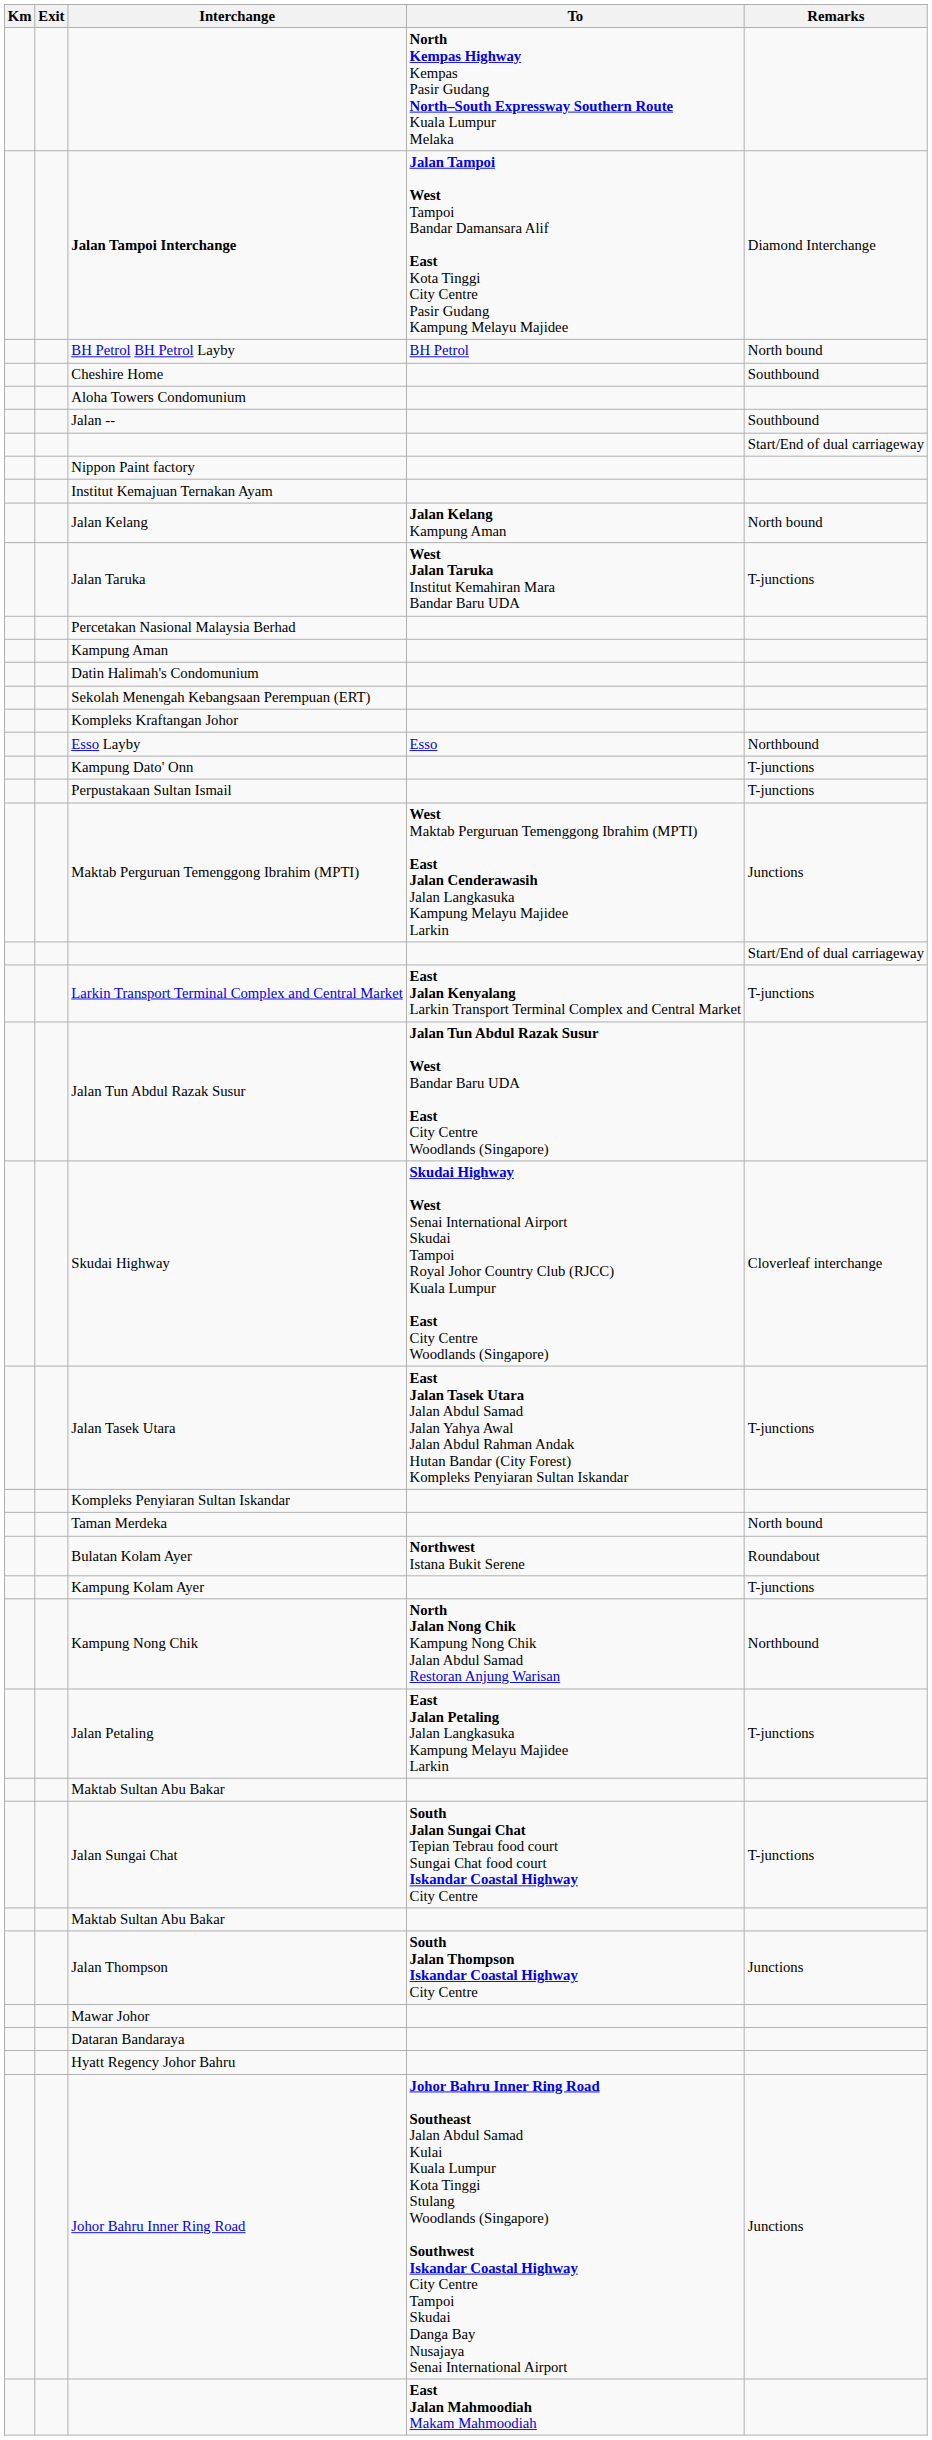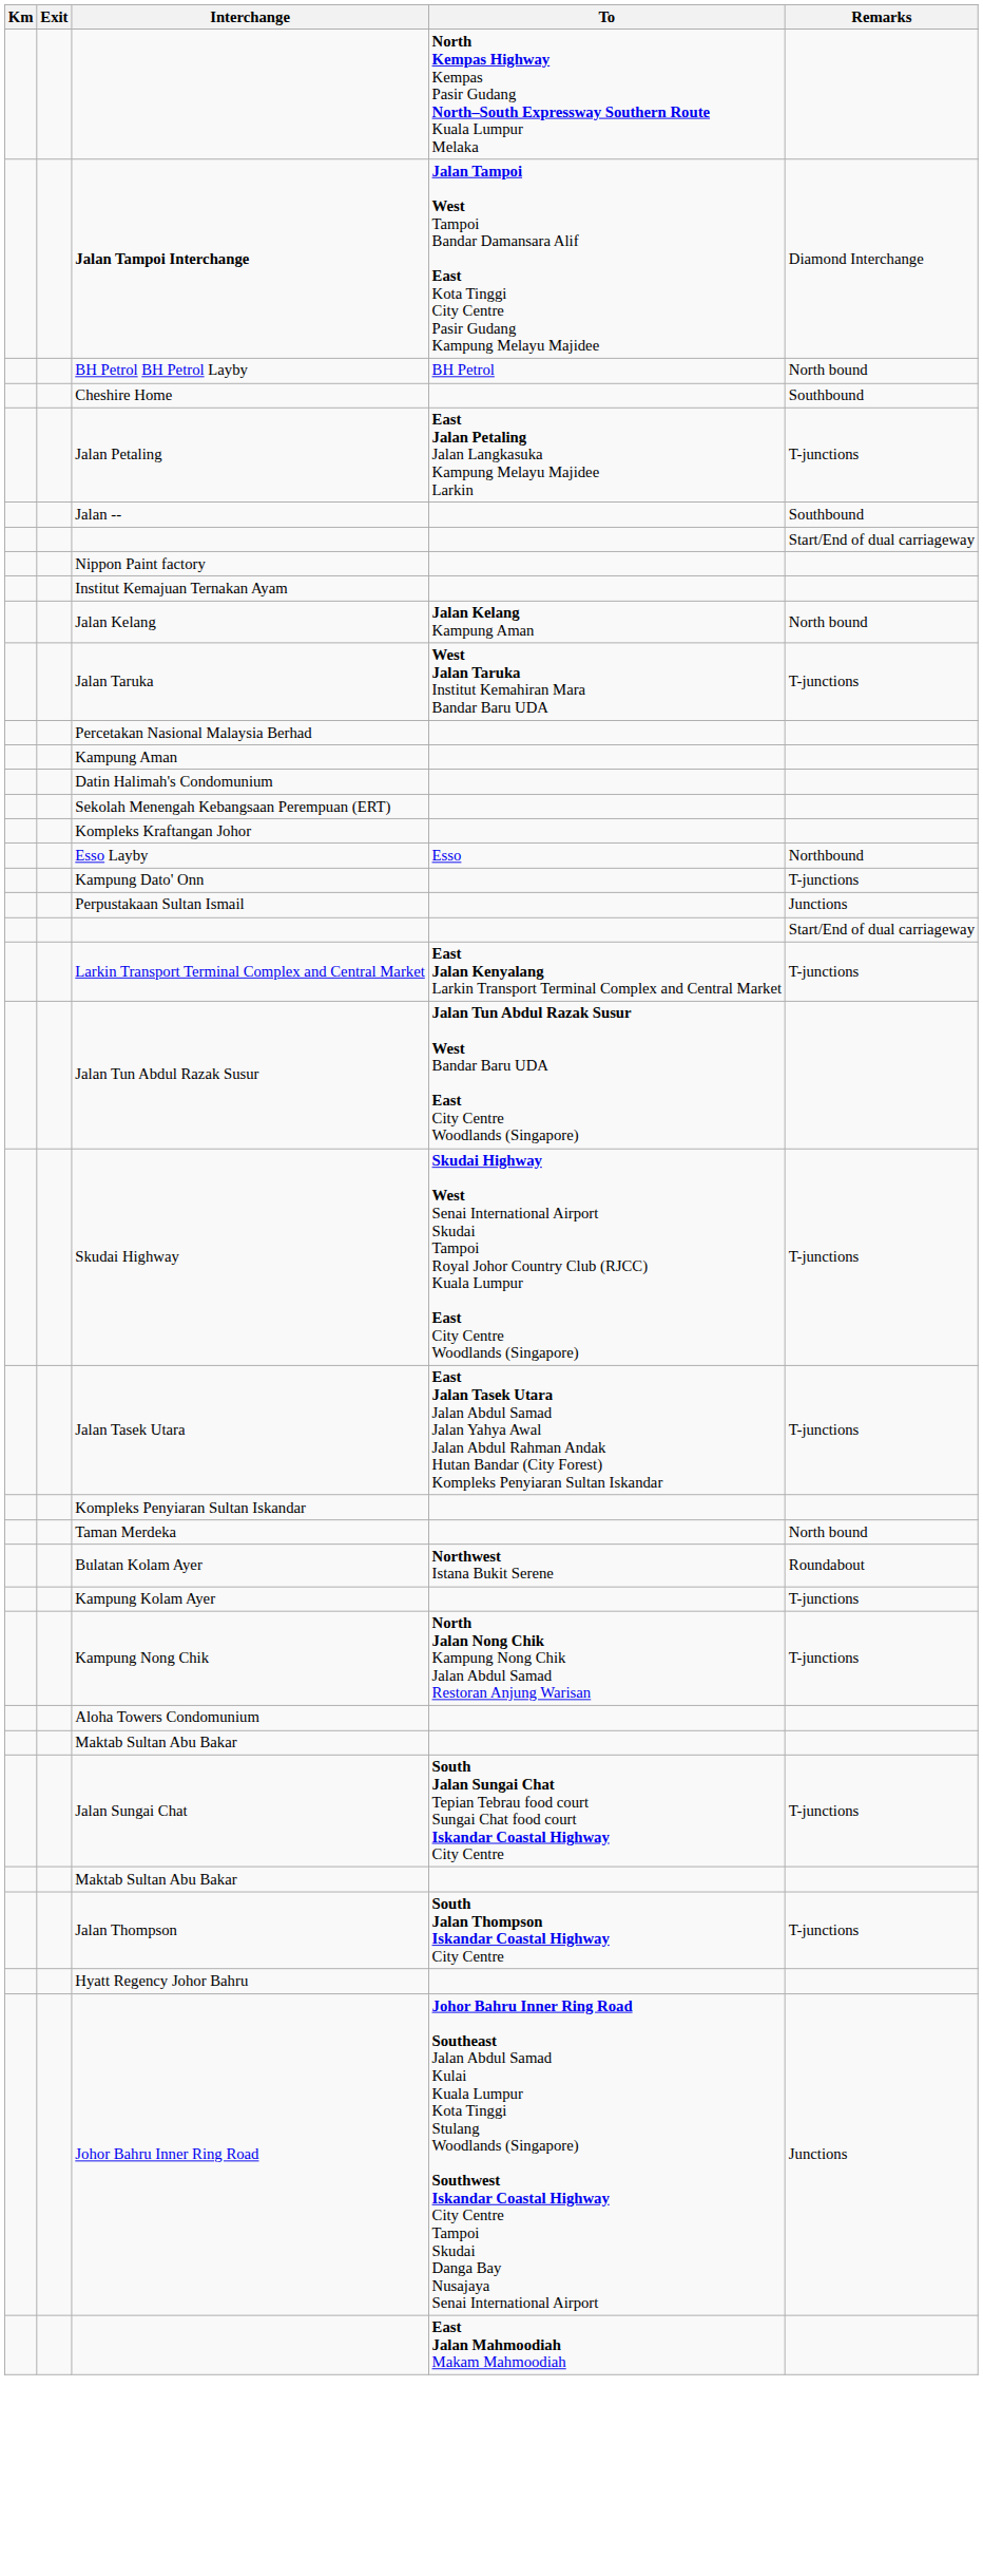 <table class="wikitable">
 <tr>
 <th>Km</th>
 <th>Exit</th>
 <th>Interchange</th>
 <th>To</th>
 <th>Remarks</th>
 </tr>
 <tr>
 <td></td>
 <td></td>
 <td></td>
 <td><strong>North</strong><br> <strong><a href='#'>Kempas Highway</a></strong><br> Kempas<br> Pasir Gudang<br>  <strong><a href='#'>North–South Expressway Southern Route</a></strong><br>Kuala Lumpur<br>Melaka</td>
 <td></td>
 </tr>
 <tr>
 <td></td>
 <td></td>
 <td><strong>Jalan Tampoi Interchange</strong></td>
 <td> <strong><a href='#'>Jalan Tampoi</a></strong><br><br><strong>West</strong><br> Tampoi<br> Bandar Damansara Alif<br><br><strong>East</strong><br>   Kota Tinggi<br>  City Centre<br> Pasir Gudang<br> Kampung Melayu Majidee</td>
 <td>Diamond Interchange</td>
 </tr>
 <tr>
 <td></td>
 <td></td>
 <td><a href='#'>BH Petrol</a> <a href='#'>BH Petrol</a> Layby</td>
 <td><a href='#'>BH Petrol</a></td>
 <td>North bound</td>
 </tr>
 <tr>
 <td></td>
 <td></td>
 <td>Cheshire Home</td>
 <td></td>
 <td>Southbound</td>
 </tr>
 <tr>
 <td></td>
 <td></td>
-<td>Aloha Towers Condomunium</td>
-<td></td>
-<td></td>
+<td>Jalan Petaling</td>
+<td><strong>East</strong><br><strong>Jalan Petaling</strong><br>Jalan Langkasuka<br>Kampung Melayu Majidee<br>Larkin</td>
+<td>T-junctions</td>
 </tr>
 <tr>
 <td></td>
 <td></td>
 <td>Jalan --</td>
 <td></td>
 <td>Southbound</td>
 </tr>
 <tr>
 <td></td>
 <td></td>
 <td></td>
 <td></td>
 <td>Start/End of dual carriageway</td>
 </tr>
 <tr>
 <td></td>
 <td></td>
 <td>Nippon Paint factory</td>
 <td></td>
 <td></td>
 </tr>
 <tr>
 <td></td>
 <td></td>
 <td>Institut Kemajuan Ternakan Ayam</td>
 <td></td>
 <td></td>
 </tr>
 <tr>
 <td></td>
 <td></td>
 <td>Jalan Kelang</td>
 <td><strong>Jalan Kelang</strong><br>Kampung Aman</td>
 <td>North bound</td>
 </tr>
 <tr>
 <td></td>
 <td></td>
 <td>Jalan Taruka</td>
 <td><strong>West</strong><br><strong>Jalan Taruka</strong><br>Institut Kemahiran Mara<br>Bandar Baru UDA</td>
 <td>T-junctions</td>
 </tr>
 <tr>
 <td></td>
 <td></td>
 <td>Percetakan Nasional Malaysia Berhad</td>
 <td></td>
 <td></td>
 </tr>
 <tr>
 <td></td>
 <td></td>
 <td>Kampung Aman</td>
 <td></td>
 </tr>
 <tr>
 <td></td>
 <td></td>
 <td>Datin Halimah's Condomunium</td>
 <td></td>
 <td></td>
 </tr>
 <tr>
 <td></td>
 <td></td>
 <td>Sekolah Menengah Kebangsaan Perempuan (ERT)</td>
 <td></td>
 <td></td>
 </tr>
 <tr>
 <td></td>
 <td></td>
 <td>Kompleks Kraftangan Johor</td>
 <td></td>
 <td></td>
 </tr>
 <tr>
 <td></td>
 <td></td>
 <td><a href='#'>Esso</a> Layby</td>
 <td><a href='#'>Esso</a></td>
 <td>Northbound</td>
 </tr>
 <tr>
 <td></td>
 <td></td>
 <td>Kampung Dato' Onn</td>
 <td></td>
 <td>T-junctions</td>
 </tr>
 <tr>
 <td></td>
 <td></td>
 <td>Perpustakaan Sultan Ismail</td>
 <td></td>
-<td>T-junctions</td>
-</tr>
-<tr>
-<td></td>
-<td></td>
-<td>Maktab Perguruan Temenggong Ibrahim (MPTI)</td>
-<td><strong>West</strong><br>Maktab Perguruan Temenggong Ibrahim (MPTI)<br><br><strong>East</strong><br><strong>Jalan Cenderawasih</strong><br>Jalan Langkasuka<br>Kampung Melayu Majidee<br>Larkin</td>
 <td>Junctions</td>
 </tr>
 <tr>
 <td></td>
 <td></td>
 <td></td>
 <td></td>
 <td>Start/End of dual carriageway</td>
 </tr>
 <tr>
 <td></td>
 <td></td>
 <td><a href='#'>Larkin Transport Terminal Complex and Central Market</a></td>
 <td><strong>East</strong><br><strong>Jalan Kenyalang</strong><br> Larkin Transport Terminal Complex and Central Market</td>
 <td>T-junctions</td>
 </tr>
 <tr>
 <td></td>
 <td></td>
 <td>Jalan Tun Abdul Razak Susur</td>
 <td><strong>Jalan Tun Abdul Razak Susur</strong><br><br><strong>West</strong><br>Bandar Baru UDA<br><br><strong>East</strong><br> City Centre<br> Woodlands (Singapore)</td>
 <td></td>
 </tr>
 <tr>
 <td></td>
 <td></td>
 <td>Skudai Highway</td>
 <td>  <strong><a href='#'>Skudai Highway</a></strong><br><br><strong>West</strong><br> Senai International Airport <br> Skudai<br> Tampoi<br> Royal Johor Country Club (RJCC)<br>  Kuala Lumpur<br><br><strong>East</strong><br> City Centre<br> Woodlands (Singapore)</td>
-<td>Cloverleaf interchange</td>
+<td>T-junctions</td>
 </tr>
 <tr>
 <td></td>
 <td></td>
 <td>Jalan Tasek Utara</td>
 <td><strong>East</strong><br><strong>Jalan Tasek Utara</strong><br>Jalan Abdul Samad<br>Jalan Yahya Awal<br>Jalan Abdul Rahman Andak<br>Hutan Bandar (City Forest)<br>Kompleks Penyiaran Sultan Iskandar</td>
 <td>T-junctions</td>
 </tr>
 <tr>
 <td></td>
 <td></td>
 <td>Kompleks Penyiaran Sultan Iskandar</td>
 <td></td>
 <td></td>
 </tr>
 <tr>
 <td></td>
 <td></td>
 <td>Taman Merdeka</td>
 <td></td>
 <td>North bound</td>
 </tr>
 <tr>
 <td></td>
 <td></td>
 <td>Bulatan Kolam Ayer</td>
 <td><strong>Northwest</strong><br>Istana Bukit Serene</td>
 <td>Roundabout</td>
 </tr>
 <tr>
 <td></td>
 <td></td>
 <td>Kampung Kolam Ayer</td>
 <td></td>
 <td>T-junctions</td>
 </tr>
 <tr>
 <td></td>
 <td></td>
 <td>Kampung Nong Chik</td>
 <td><strong>North</strong><br><strong>Jalan Nong Chik</strong><br>Kampung Nong Chik<br>Jalan Abdul Samad<br><a href='#'>Restoran Anjung Warisan</a></td>
-<td>Northbound</td>
+<td>T-junctions</td>
 </tr>
 <tr>
 <td></td>
 <td></td>
-<td>Jalan Petaling</td>
-<td><strong>East</strong><br><strong>Jalan Petaling</strong><br>Jalan Langkasuka<br>Kampung Melayu Majidee<br>Larkin</td>
-<td>T-junctions</td>
+<td>Aloha Towers Condomunium</td>
+<td></td>
+<td></td>
 </tr>
 <tr>
 <td></td>
 <td></td>
 <td>Maktab Sultan Abu Bakar</td>
 <td></td>
 <td></td>
 </tr>
 <tr>
 <td></td>
 <td></td>
 <td>Jalan Sungai Chat</td>
 <td><strong>South</strong><br><strong>Jalan Sungai Chat</strong><br> Tepian Tebrau food court<br> Sungai Chat food court<br> <strong><a href='#'>Iskandar Coastal Highway</a></strong><br>City Centre</td>
 <td>T-junctions</td>
 </tr>
 <tr>
 <td></td>
 <td></td>
 <td>Maktab Sultan Abu Bakar</td>
 <td></td>
 <td></td>
 </tr>
 <tr>
 <td></td>
 <td></td>
 <td>Jalan Thompson</td>
 <td><strong>South</strong><br><strong>Jalan Thompson</strong><br> <strong><a href='#'>Iskandar Coastal Highway</a></strong><br>City Centre</td>
-<td>Junctions</td>
-</tr>
-<tr>
-<td></td>
-<td></td>
-<td>Mawar Johor</td>
-<td></td>
-<td></td>
-</tr>
-<tr>
-<td></td>
-<td></td>
-<td>Dataran Bandaraya</td>
-<td></td>
-<td></td>
+<td>T-junctions</td>
 </tr>
 <tr>
 <td></td>
 <td></td>
 <td>Hyatt Regency Johor Bahru</td>
 <td></td>
 <td></td>
 </tr>
 <tr>
 <td></td>
 <td></td>
 <td><a href='#'>Johor Bahru Inner Ring Road</a></td>
 <td> <strong><a href='#'>Johor Bahru Inner Ring Road</a></strong><br><br><strong>Southeast</strong><br> Jalan Abdul Samad<br> Kulai<br>  Kuala Lumpur<br>  Kota Tinggi<br> Stulang<br> Woodlands (Singapore)<br><br><strong>Southwest</strong><br> <strong><a href='#'>Iskandar Coastal Highway</a></strong><br> City Centre<br> Tampoi<br> Skudai<br> Danga Bay<br> Nusajaya<br> Senai International Airport </td>
 <td>Junctions</td>
 </tr>
 <tr>
 <td></td>
 <td></td>
 <td></td>
 <td><strong>East</strong><br><strong>Jalan Mahmoodiah</strong><br><a href='#'>Makam Mahmoodiah</a></td>
 <td></td>
 </tr>
 </table>
